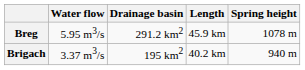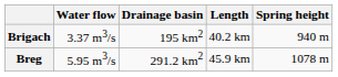 <table class="wikitable">
 <tr>
 <th></th>
 <th>Water flow</th>
 <th>Drainage basin</th>
 <th>Length</th>
 <th>Spring height</th>
 </tr>
 <tr align="right">
+<th align="left"><strong>Brigach</strong></th>
+<td>3.37 m<sup>3</sup>/s</td>
+<td>195 km<sup>2</sup></td>
+<td>40.2 km</td>
+<td>940 m</td>
+</tr>
+<tr align="right">
 <th align="left"><strong>Breg</strong></th>
 <td>5.95 m<sup>3</sup>/s</td>
 <td>291.2 km<sup>2</sup></td>
 <td>45.9 km</td>
 <td>1078 m</td>
 </tr>
-<tr align="right">
-<th align="left"><strong>Brigach</strong></th>
-<td>3.37 m<sup>3</sup>/s</td>
-<td>195 km<sup>2</sup></td>
-<td>40.2 km</td>
-<td>940 m</td>
-</tr>
 </table>
